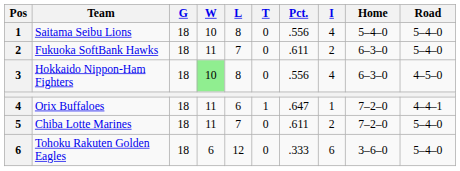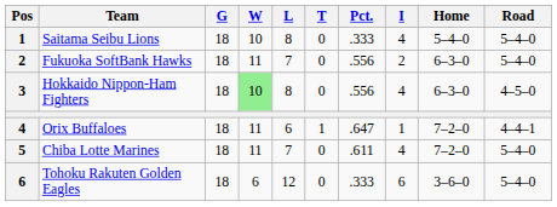 <table class="wikitable plainrowheaders"  style="width:70%; text-align:center;">
 <tr>
 <th scope="col" style="width:5%;">Pos</th>
 <th scope="col" style="width:25%;">Team</th>
 <th scope="col" style="width:5%;"><a href='#'>G</a></th>
 <th scope="col" style="width:5%;"><a href='#'>W</a></th>
 <th scope="col" style="width:5%;"><a href='#'>L</a></th>
 <th scope="col" style="width:5%;"><a href='#'>T</a></th>
 <th scope="col" style="width:7%;"><a href='#'>Pct.</a></th>
 <th scope="col" style="width:5%;"><a href='#'>I</a></th>
 <th scope="col" style="width:10%;">Home</th>
 <th scope="col" style="width:10%;">Road</th>
 </tr>
 <tr>
 <th>1</th>
 <td style="text-align:left;"><a href='#'>Saitama Seibu Lions</a></td>
 <td>18</td>
 <td>10</td>
 <td>8</td>
 <td>0</td>
-<td>.556</td>
+<td>.333</td>
 <td>4</td>
 <td>5–4–0</td>
 <td>5–4–0</td>
 </tr>
 <tr>
 <th>2</th>
 <td style="text-align:left;"><a href='#'>Fukuoka SoftBank Hawks</a></td>
 <td>18</td>
 <td>11</td>
 <td>7</td>
 <td>0</td>
-<td>.611</td>
+<td>.556</td>
 <td>2</td>
 <td>6–3–0</td>
 <td>5–4–0</td>
 </tr>
 <tr>
 <th>3</th>
 <td style="text-align:left;"><a href='#'>Hokkaido Nippon-Ham Fighters</a></td>
 <td>18</td>
 <td style="background: lightgreen;">10</td>
 <td>8</td>
 <td>0</td>
 <td>.556</td>
 <td>4</td>
 <td>6–3–0</td>
 <td>4–5–0</td>
 </tr>
 <tr>
 <th colspan="10"></th>
 </tr>
 <tr>
 <th>4</th>
 <td style="text-align:left;"><a href='#'>Orix Buffaloes</a></td>
 <td>18</td>
 <td>11</td>
 <td>6</td>
 <td>1</td>
 <td>.647</td>
 <td>1</td>
 <td>7–2–0</td>
 <td>4–4–1</td>
 </tr>
 <tr>
 <th>5</th>
 <td style="text-align:left;"><a href='#'>Chiba Lotte Marines</a></td>
 <td>18</td>
 <td>11</td>
 <td>7</td>
 <td>0</td>
 <td>.611</td>
-<td>2</td>
+<td>4</td>
 <td>7–2–0</td>
 <td>5–4–0</td>
 </tr>
 <tr>
 <th>6</th>
 <td style="text-align:left;"><a href='#'>Tohoku Rakuten Golden Eagles</a></td>
 <td>18</td>
 <td>6</td>
 <td>12</td>
 <td>0</td>
 <td>.333</td>
 <td>6</td>
 <td>3–6–0</td>
 <td>5–4–0</td>
 </tr>
 </table>
